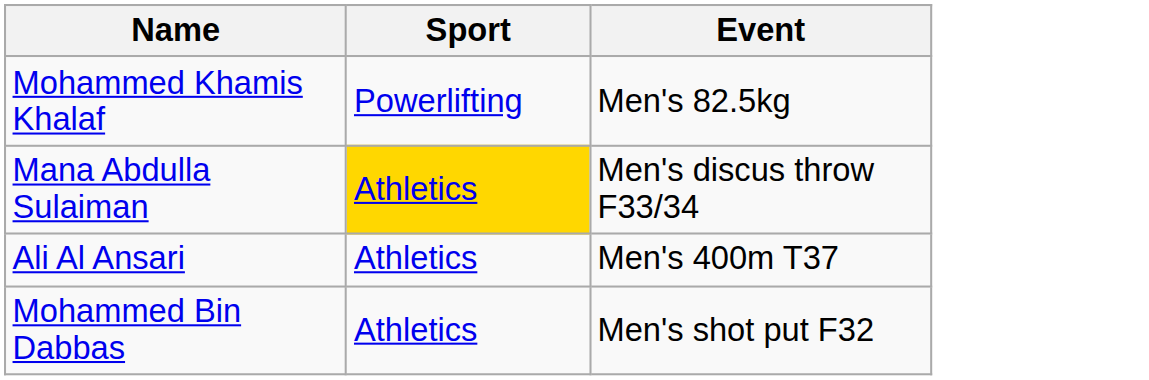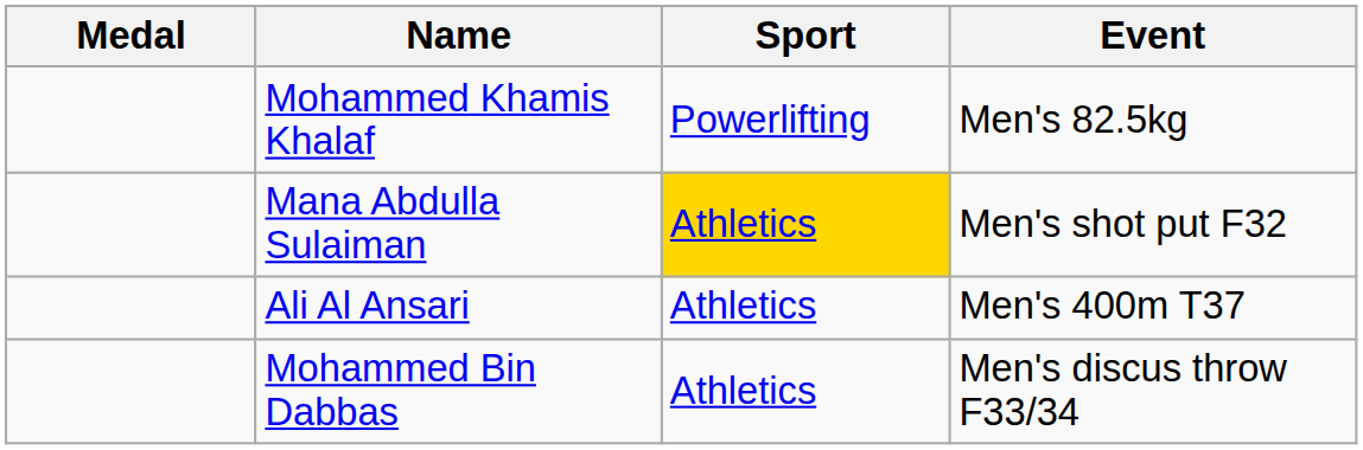 <table class="wikitable">
 <tr>
+<th style="width:6em">Medal</th>
 <th style="width:10em">Name</th>
 <th style="width:7em">Sport</th>
 <th style="width:10em">Event</th>
 </tr>
 <tr>
+<td></td>
 <td><a href='#'>Mohammed Khamis Khalaf</a></td>
 <td><a href='#'>Powerlifting</a></td>
 <td>Men's 82.5kg</td>
 </tr>
 <tr>
+<td></td>
 <td><a href='#'>Mana Abdulla Sulaiman</a></td>
 <td style="background: gold;"><a href='#'>Athletics</a></td>
-<td>Men's discus throw F33/34</td>
+<td>Men's shot put F32</td>
 </tr>
 <tr>
+<td></td>
 <td><a href='#'>Ali Al Ansari</a></td>
 <td><a href='#'>Athletics</a></td>
 <td>Men's 400m T37</td>
 </tr>
 <tr>
+<td></td>
 <td><a href='#'>Mohammed Bin Dabbas</a></td>
 <td><a href='#'>Athletics</a></td>
-<td>Men's shot put F32</td>
+<td>Men's discus throw F33/34</td>
 </tr>
 </table>
